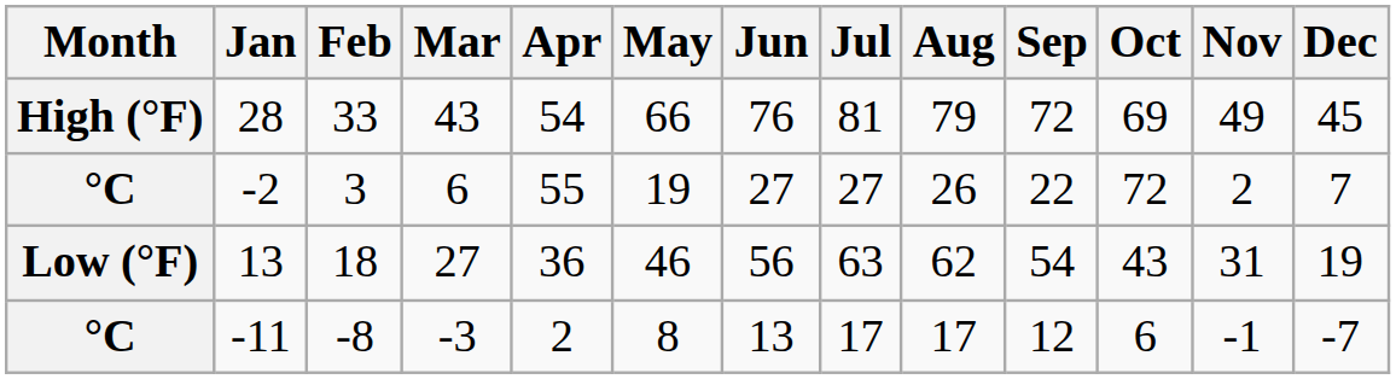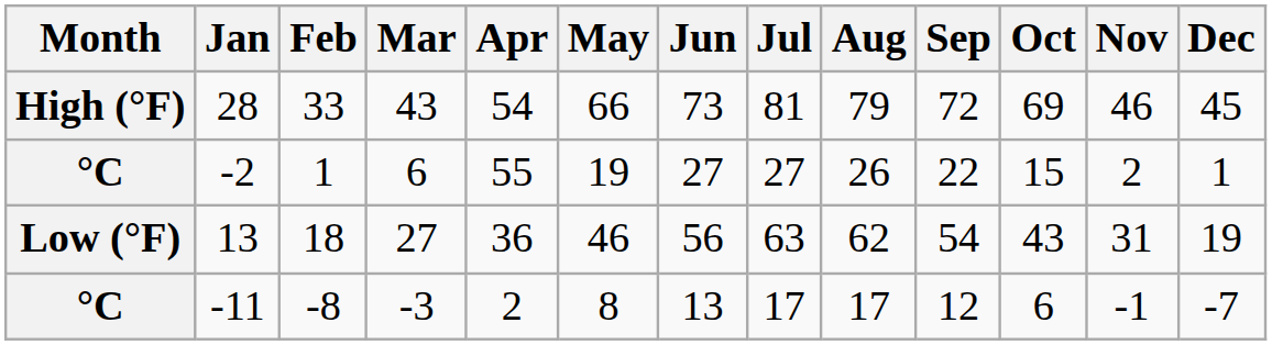 <table class="wikitable" style="text-align:center">
 <tr>
 <th>Month</th>
 <th>Jan</th>
 <th>Feb</th>
 <th>Mar</th>
 <th>Apr</th>
 <th>May</th>
 <th>Jun</th>
 <th>Jul</th>
 <th>Aug</th>
 <th>Sep</th>
 <th>Oct</th>
 <th>Nov</th>
 <th>Dec</th>
 </tr>
 <tr>
 <th>High (°F)</th>
 <td>28</td>
 <td>33</td>
 <td>43</td>
 <td>54</td>
 <td>66</td>
-<td>76</td>
+<td>73</td>
 <td>81</td>
 <td>79</td>
 <td>72</td>
 <td>69</td>
-<td>49</td>
+<td>46</td>
 <td>45</td>
 </tr>
 <tr>
 <th>°C</th>
 <td>-2</td>
-<td>3</td>
+<td>1</td>
 <td>6</td>
 <td>55</td>
 <td>19</td>
 <td>27</td>
 <td>27</td>
 <td>26</td>
 <td>22</td>
-<td>72</td>
+<td>15</td>
 <td>2</td>
-<td>7</td>
+<td>1</td>
 </tr>
 <tr>
 <th>Low (°F)</th>
 <td>13</td>
 <td>18</td>
 <td>27</td>
 <td>36</td>
 <td>46</td>
 <td>56</td>
 <td>63</td>
 <td>62</td>
 <td>54</td>
 <td>43</td>
 <td>31</td>
 <td>19</td>
 </tr>
 <tr>
 <th>°C</th>
 <td>-11</td>
 <td>-8</td>
 <td>-3</td>
 <td>2</td>
 <td>8</td>
 <td>13</td>
 <td>17</td>
 <td>17</td>
 <td>12</td>
 <td>6</td>
 <td>-1</td>
 <td>-7</td>
 </tr>
 </table>
